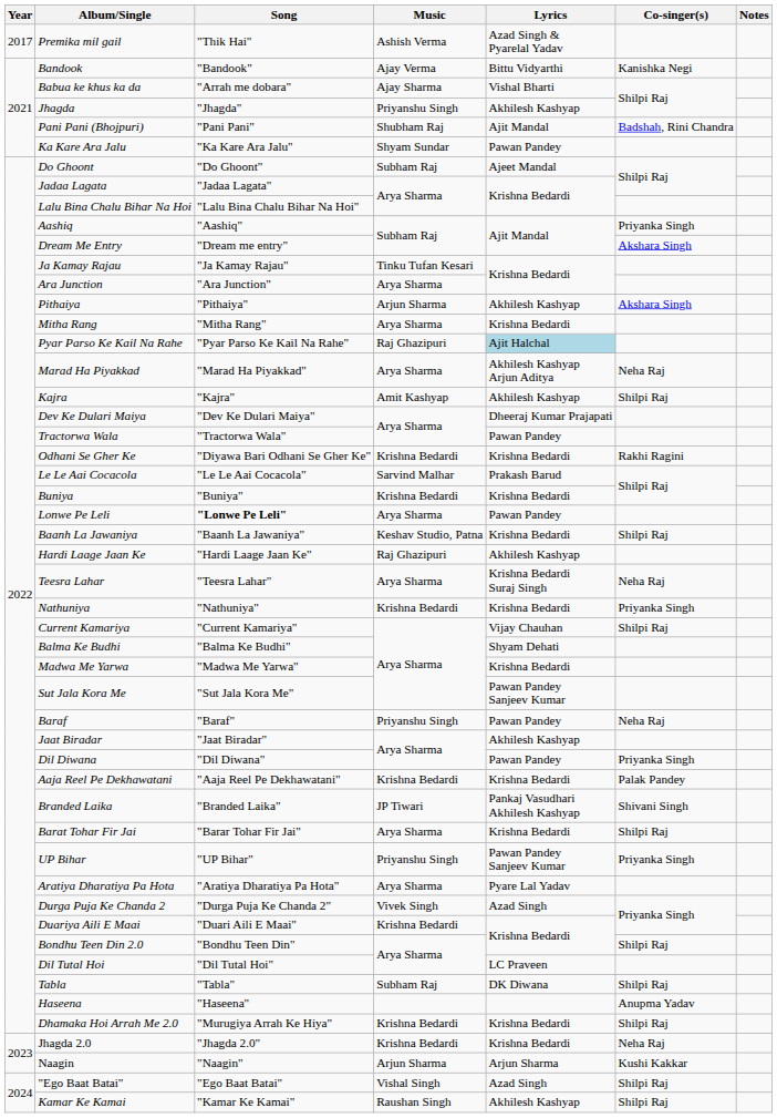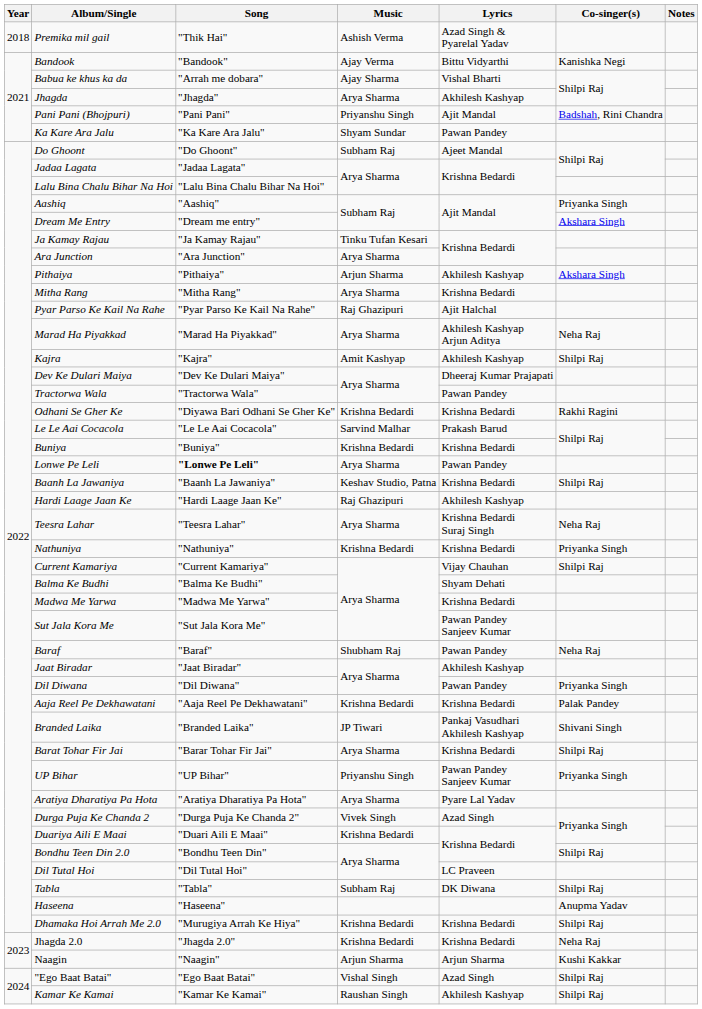 <table class="wikitable sortable mw-collapsible">
 <tr>
 <th>Year</th>
 <th>Album/Single</th>
 <th>Song</th>
 <th>Music</th>
 <th>Lyrics</th>
 <th>Co-singer(s)</th>
 <th>Notes</th>
 </tr>
 <tr>
-<td>2017</td>
+<td>2018</td>
 <td><em>Premika mil gail</em></td>
 <td>"Thik Hai"</td>
 <td>Ashish Verma</td>
 <td>Azad Singh &<br>Pyarelal Yadav</td>
 <td></td>
 <td></td>
 </tr>
 <tr>
 <td rowspan="5">2021</td>
 <td><em>Bandook</em></td>
 <td>"Bandook"</td>
 <td>Ajay Verma</td>
 <td>Bittu Vidyarthi</td>
 <td>Kanishka Negi</td>
 <td></td>
 </tr>
 <tr>
 <td><em>Babua ke khus ka da</em></td>
 <td>"Arrah me dobara"</td>
 <td>Ajay Sharma</td>
 <td>Vishal Bharti</td>
 <td rowspan="2">Shilpi Raj</td>
 <td></td>
 </tr>
 <tr>
 <td><em>Jhagda</em></td>
 <td>"Jhagda"</td>
-<td>Priyanshu Singh</td>
+<td>Arya Sharma</td>
 <td>Akhilesh Kashyap</td>
 <td></td>
 </tr>
 <tr>
 <td><em>Pani Pani (Bhojpuri)</em></td>
 <td>"Pani Pani"</td>
-<td>Shubham Raj</td>
+<td>Priyanshu Singh</td>
 <td>Ajit Mandal</td>
 <td><a href='#'>Badshah</a>, Rini Chandra</td>
 <td></td>
 </tr>
 <tr>
 <td><em>Ka Kare Ara Jalu</em></td>
 <td>"Ka Kare Ara Jalu"</td>
 <td>Shyam Sundar</td>
 <td>Pawan Pandey</td>
 <td></td>
 <td></td>
 </tr>
 <tr>
 <td rowspan="41">2022</td>
 <td><em>Do Ghoont</em></td>
 <td>"Do Ghoont"</td>
 <td>Subham Raj</td>
 <td>Ajeet Mandal</td>
 <td rowspan="2">Shilpi Raj</td>
 <td></td>
 </tr>
 <tr>
 <td><em>Jadaa Lagata</em></td>
 <td>"Jadaa Lagata"</td>
 <td rowspan="2">Arya Sharma</td>
 <td rowspan="2">Krishna Bedardi</td>
 <td></td>
 </tr>
 <tr>
 <td><em>Lalu Bina Chalu Bihar Na Hoi</em></td>
 <td>"Lalu Bina Chalu Bihar Na Hoi"</td>
 <td></td>
 <td></td>
 </tr>
 <tr>
 <td><em>Aashiq</em></td>
 <td>"Aashiq"</td>
 <td rowspan="2">Subham Raj</td>
 <td rowspan="2">Ajit Mandal</td>
 <td>Priyanka Singh</td>
 <td></td>
 </tr>
 <tr>
 <td><em>Dream Me Entry</em></td>
 <td>"Dream me entry"</td>
 <td><a href='#'>Akshara Singh</a></td>
 <td></td>
 </tr>
 <tr>
 <td><em>Ja Kamay Rajau</em></td>
 <td>"Ja Kamay Rajau"</td>
 <td>Tinku Tufan Kesari</td>
 <td rowspan="2'">Krishna Bedardi</td>
 <td></td>
 <td></td>
 </tr>
 <tr>
 <td><em>Ara Junction</em></td>
 <td>"Ara Junction"</td>
 <td>Arya Sharma</td>
 <td></td>
 <td></td>
 </tr>
 <tr>
 <td><em>Pithaiya</em></td>
 <td>"Pithaiya"</td>
 <td>Arjun Sharma</td>
 <td>Akhilesh Kashyap</td>
 <td><a href='#'>Akshara Singh</a></td>
 <td></td>
 </tr>
 <tr>
 <td><em>Mitha Rang</em></td>
 <td>"Mitha Rang"</td>
 <td>Arya Sharma</td>
 <td>Krishna Bedardi</td>
 <td></td>
 <td></td>
 </tr>
 <tr>
 <td><em>Pyar Parso Ke Kail Na Rahe</em></td>
 <td>"Pyar Parso Ke Kail Na Rahe"</td>
 <td>Raj Ghazipuri</td>
-<td style="background: lightblue;">Ajit Halchal</td>
+<td>Ajit Halchal</td>
 <td></td>
 <td></td>
 </tr>
 <tr>
 <td><em>Marad Ha Piyakkad</em></td>
 <td>"Marad Ha Piyakkad"</td>
 <td>Arya Sharma</td>
 <td>Akhilesh Kashyap<br>Arjun Aditya</td>
 <td>Neha Raj</td>
 <td></td>
 </tr>
 <tr>
 <td><em>Kajra</em></td>
 <td>"Kajra"</td>
 <td>Amit Kashyap</td>
 <td>Akhilesh Kashyap</td>
 <td>Shilpi Raj</td>
 <td></td>
 </tr>
 <tr>
 <td><em>Dev Ke Dulari Maiya</em></td>
 <td>"Dev Ke Dulari Maiya"</td>
 <td rowspan="2">Arya Sharma</td>
 <td>Dheeraj Kumar Prajapati</td>
 <td></td>
 <td></td>
 </tr>
 <tr>
 <td><em>Tractorwa Wala</em></td>
 <td>"Tractorwa Wala"</td>
 <td>Pawan Pandey</td>
 <td></td>
 <td></td>
 </tr>
 <tr>
 <td><em>Odhani Se Gher Ke</em></td>
 <td>"Diyawa Bari Odhani Se Gher Ke"</td>
 <td>Krishna Bedardi</td>
 <td>Krishna Bedardi</td>
 <td>Rakhi Ragini</td>
 <td></td>
 </tr>
 <tr>
 <td><em>Le Le Aai Cocacola</em></td>
 <td>"Le Le Aai Cocacola"</td>
 <td>Sarvind Malhar</td>
 <td>Prakash Barud</td>
 <td rowspan="2">Shilpi Raj</td>
 <td></td>
 </tr>
 <tr>
 <td><em>Buniya</em></td>
 <td>"Buniya"</td>
 <td>Krishna Bedardi</td>
 <td>Krishna Bedardi</td>
 <td></td>
 </tr>
 <tr>
 <td><em>Lonwe Pe Leli</em></td>
 <td><strong>"Lonwe Pe Leli"</strong></td>
 <td>Arya Sharma</td>
 <td>Pawan Pandey</td>
 <td></td>
 <td></td>
 </tr>
 <tr>
 <td><em>Baanh La Jawaniya</em></td>
 <td>"Baanh La Jawaniya"</td>
 <td>Keshav Studio, Patna</td>
 <td>Krishna Bedardi</td>
 <td>Shilpi Raj</td>
 <td></td>
 </tr>
 <tr>
 <td><em>Hardi Laage Jaan Ke</em></td>
 <td>"Hardi Laage Jaan Ke"</td>
 <td>Raj Ghazipuri</td>
 <td>Akhilesh Kashyap</td>
 <td></td>
 <td></td>
 </tr>
 <tr>
 <td><em>Teesra Lahar</em></td>
 <td>"Teesra Lahar"</td>
 <td>Arya Sharma</td>
 <td>Krishna Bedardi<br>Suraj Singh</td>
 <td>Neha Raj</td>
 <td></td>
 </tr>
 <tr>
 <td><em>Nathuniya</em></td>
 <td>"Nathuniya"</td>
 <td>Krishna Bedardi</td>
 <td>Krishna Bedardi</td>
 <td>Priyanka Singh</td>
 <td></td>
 </tr>
 <tr>
 <td><em>Current Kamariya</em></td>
 <td>"Current Kamariya"</td>
 <td rowspan="4">Arya Sharma</td>
 <td>Vijay Chauhan</td>
 <td>Shilpi Raj</td>
 <td></td>
 </tr>
 <tr>
 <td><em>Balma Ke Budhi</em></td>
 <td>"Balma Ke Budhi"</td>
 <td>Shyam Dehati</td>
 <td></td>
 <td></td>
 </tr>
 <tr>
 <td><em>Madwa Me Yarwa</em></td>
 <td>"Madwa Me Yarwa"</td>
 <td>Krishna Bedardi</td>
 <td></td>
 <td></td>
 </tr>
 <tr>
 <td><em>Sut Jala Kora Me</em></td>
 <td>"Sut Jala Kora Me"</td>
 <td>Pawan Pandey<br>Sanjeev Kumar</td>
 <td></td>
 <td></td>
 </tr>
 <tr>
 <td><em>Baraf</em></td>
 <td>"Baraf"</td>
-<td>Priyanshu Singh</td>
+<td>Shubham Raj</td>
 <td>Pawan Pandey</td>
 <td>Neha Raj</td>
 <td></td>
 </tr>
 <tr>
 <td><em>Jaat Biradar</em></td>
 <td>"Jaat Biradar"</td>
 <td rowspan="2">Arya Sharma</td>
 <td>Akhilesh Kashyap</td>
 <td></td>
 <td></td>
 </tr>
 <tr>
 <td><em>Dil Diwana</em></td>
 <td>"Dil Diwana"</td>
 <td>Pawan Pandey</td>
 <td>Priyanka Singh</td>
 <td></td>
 </tr>
 <tr>
 <td><em>Aaja Reel Pe Dekhawatani</em></td>
 <td>"Aaja Reel Pe Dekhawatani"</td>
 <td>Krishna Bedardi</td>
 <td>Krishna Bedardi</td>
 <td>Palak Pandey</td>
 <td></td>
 </tr>
 <tr>
 <td><em>Branded Laika</em></td>
 <td>"Branded Laika"</td>
 <td>JP Tiwari</td>
 <td>Pankaj Vasudhari<br>Akhilesh Kashyap</td>
 <td>Shivani Singh</td>
 <td></td>
 </tr>
 <tr>
 <td><em>Barat Tohar Fir Jai</em></td>
 <td>"Barar Tohar Fir Jai"</td>
 <td>Arya Sharma</td>
 <td>Krishna Bedardi</td>
 <td>Shilpi Raj</td>
 <td></td>
 </tr>
 <tr>
 <td><em>UP Bihar</em></td>
 <td>"UP Bihar"</td>
 <td>Priyanshu Singh</td>
 <td>Pawan Pandey<br>Sanjeev Kumar</td>
 <td>Priyanka Singh</td>
 <td></td>
 </tr>
 <tr>
 <td><em>Aratiya Dharatiya Pa Hota</em></td>
 <td>"Aratiya Dharatiya Pa Hota"</td>
 <td>Arya Sharma</td>
 <td>Pyare Lal Yadav</td>
 <td></td>
 <td></td>
 </tr>
 <tr>
 <td><em>Durga Puja Ke Chanda 2</em></td>
 <td>"Durga Puja Ke Chanda 2"</td>
 <td>Vivek Singh</td>
 <td>Azad Singh</td>
 <td rowspan="2">Priyanka Singh</td>
 <td></td>
 </tr>
 <tr>
 <td><em>Duariya Aili E Maai</em></td>
 <td>"Duari Aili E Maai"</td>
 <td>Krishna Bedardi</td>
 <td rowspan="2">Krishna Bedardi</td>
 <td></td>
 </tr>
 <tr>
 <td><em>Bondhu Teen Din 2.0</em></td>
 <td>"Bondhu Teen Din"</td>
 <td rowspan="2">Arya Sharma</td>
 <td>Shilpi Raj</td>
 <td></td>
 </tr>
 <tr>
 <td><em>Dil Tutal Hoi</em></td>
 <td>"Dil Tutal Hoi"</td>
 <td>LC Praveen</td>
 <td></td>
 <td></td>
 </tr>
 <tr>
 <td><em>Tabla</em></td>
 <td>"Tabla"</td>
 <td>Subham Raj</td>
 <td>DK Diwana</td>
 <td>Shilpi Raj</td>
 <td></td>
 </tr>
 <tr>
 <td><em>Haseena</em></td>
 <td>"Haseena"</td>
 <td></td>
 <td></td>
 <td>Anupma Yadav</td>
 <td></td>
 </tr>
 <tr>
 <td><em>Dhamaka Hoi Arrah Me 2.0</em></td>
 <td>"Murugiya Arrah Ke Hiya"</td>
 <td>Krishna Bedardi</td>
 <td>Krishna Bedardi</td>
 <td>Shilpi Raj</td>
 <td></td>
 </tr>
 <tr>
 <td rowspan="2">2023</td>
 <td>Jhagda 2.0</td>
 <td>"Jhagda 2.0"</td>
 <td>Krishna Bedardi</td>
 <td>Krishna Bedardi</td>
 <td>Neha Raj</td>
 <td></td>
 </tr>
 <tr>
 <td>Naagin</td>
 <td>"Naagin"</td>
 <td>Arjun Sharma</td>
 <td>Arjun Sharma</td>
 <td>Kushi Kakkar</td>
 <td></td>
 </tr>
 <tr>
 <td rowspan="2">2024</td>
 <td>"Ego Baat Batai"</td>
 <td>"Ego Baat Batai"</td>
 <td>Vishal Singh</td>
 <td>Azad Singh</td>
 <td>Shilpi Raj</td>
 <td></td>
 </tr>
 <tr>
 <td><em>Kamar Ke Kamai</em></td>
 <td>"Kamar Ke Kamai"</td>
 <td>Raushan Singh</td>
 <td>Akhilesh Kashyap</td>
 <td>Shilpi Raj</td>
 <td></td>
 </tr>
 </table>
